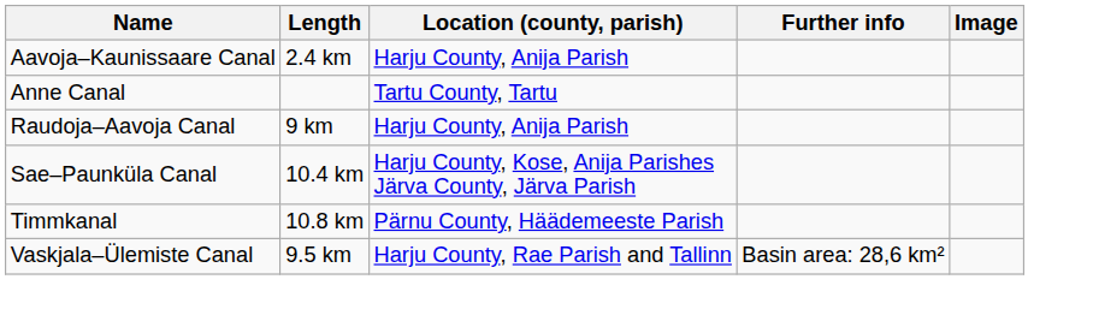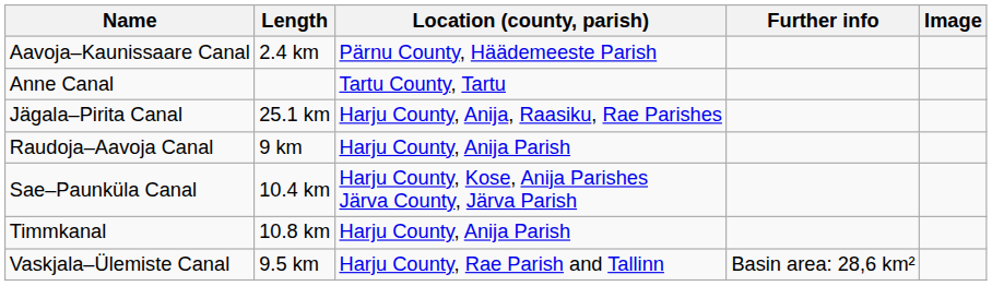 <table class="wikitable sortable">
 <tr>
 <th>Name</th>
 <th>Length</th>
 <th>Location (county, parish)</th>
 <th>Further info</th>
 <th>Image</th>
 </tr>
 <tr>
 <td>Aavoja–Kaunissaare Canal</td>
 <td>2.4 km</td>
-<td><a href='#'>Harju County</a>, <a href='#'>Anija Parish</a></td>
+<td><a href='#'>Pärnu County</a>, <a href='#'>Häädemeeste Parish</a></td>
 <td></td>
 <td></td>
 </tr>
 <tr>
 <td>Anne Canal</td>
 <td></td>
 <td><a href='#'>Tartu County</a>, <a href='#'>Tartu</a></td>
+<td></td>
+<td></td>
+</tr>
+<tr>
+<td>Jägala–Pirita Canal</td>
+<td>25.1 km</td>
+<td><a href='#'>Harju County</a>, <a href='#'>Anija</a>, <a href='#'>Raasiku</a>, <a href='#'>Rae Parishes</a></td>
 <td></td>
 <td></td>
 </tr>
 <tr>
 <td>Raudoja–Aavoja Canal</td>
 <td>9 km</td>
 <td><a href='#'>Harju County</a>, <a href='#'>Anija Parish</a></td>
 <td></td>
 <td></td>
 </tr>
 <tr>
 <td>Sae–Paunküla Canal</td>
 <td>10.4 km</td>
 <td><a href='#'>Harju County</a>, <a href='#'>Kose</a>, <a href='#'>Anija Parishes</a><br><a href='#'>Järva County</a>, <a href='#'>Järva Parish</a></td>
 <td></td>
 <td></td>
 </tr>
 <tr>
 <td>Timmkanal</td>
 <td>10.8 km</td>
-<td><a href='#'>Pärnu County</a>, <a href='#'>Häädemeeste Parish</a></td>
+<td><a href='#'>Harju County</a>, <a href='#'>Anija Parish</a></td>
 <td></td>
 <td></td>
 </tr>
 <tr>
 <td>Vaskjala–Ülemiste Canal</td>
 <td>9.5 km</td>
 <td><a href='#'>Harju County</a>, <a href='#'>Rae Parish</a> and <a href='#'>Tallinn</a></td>
 <td>Basin area: 28,6 km²</td>
 <td></td>
 </tr>
 </table>
